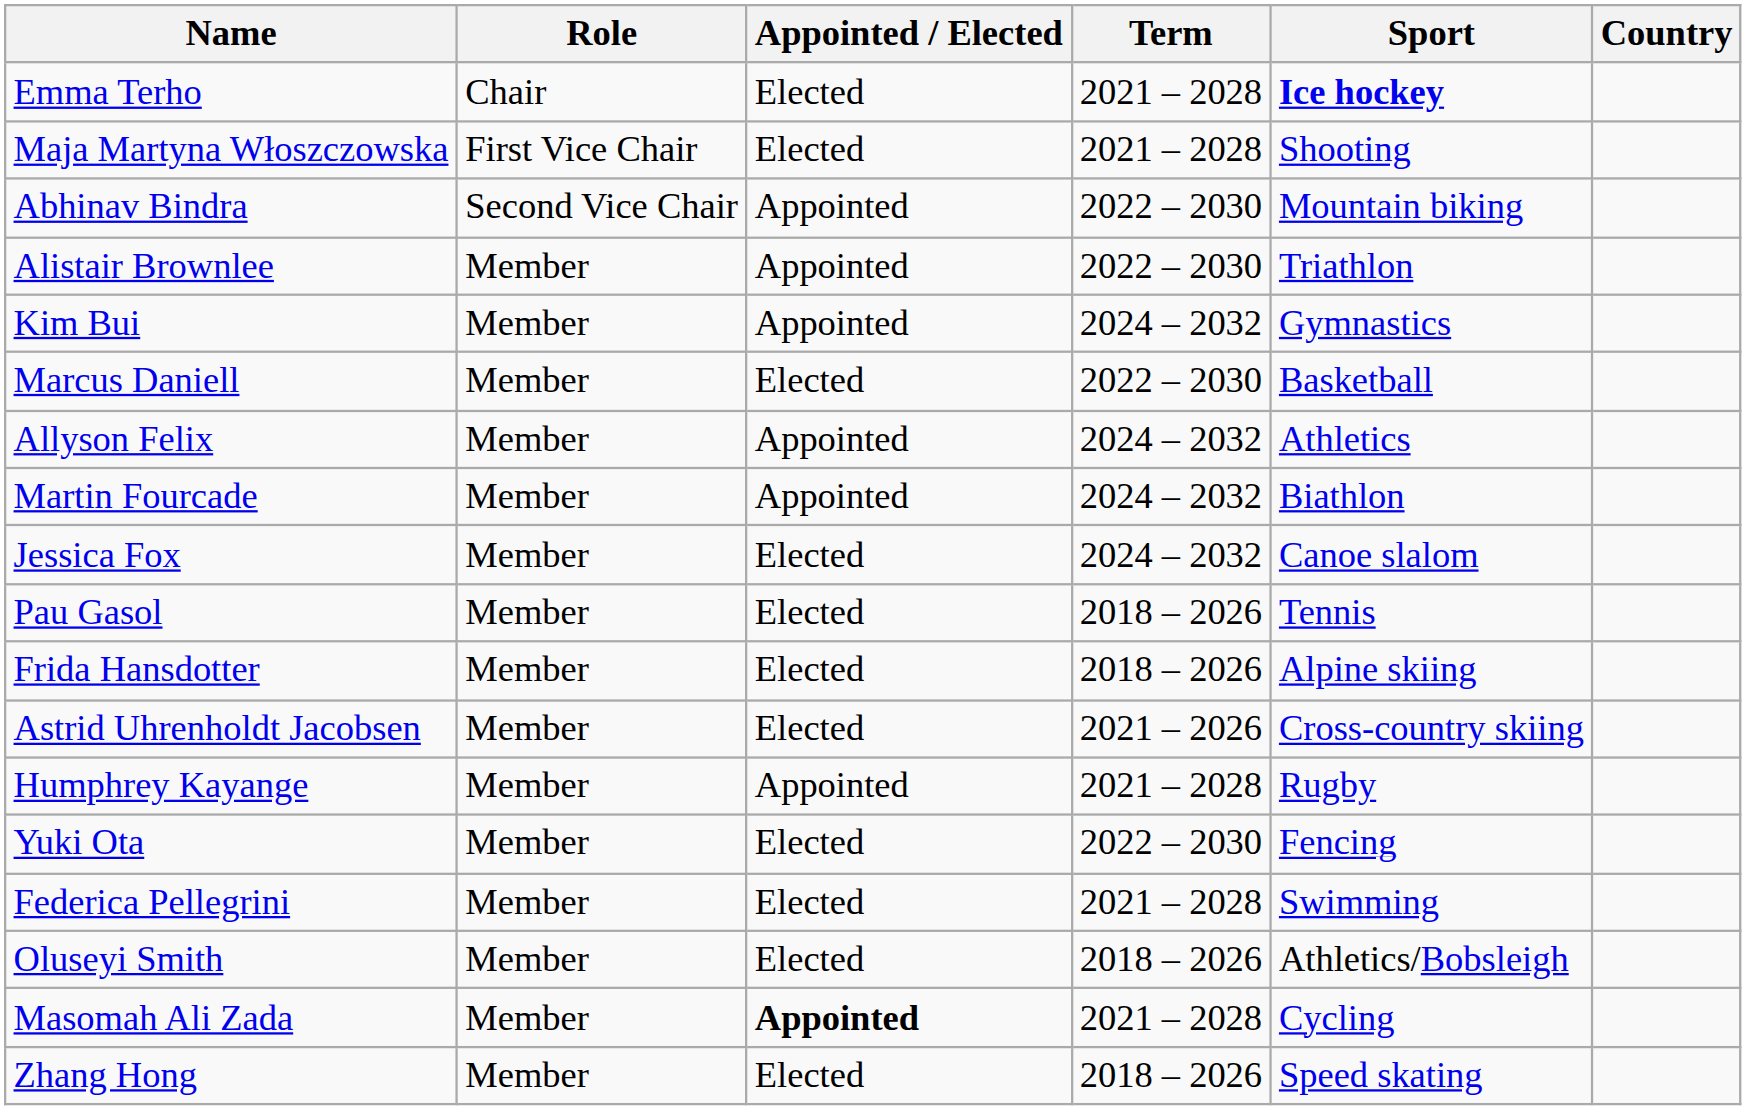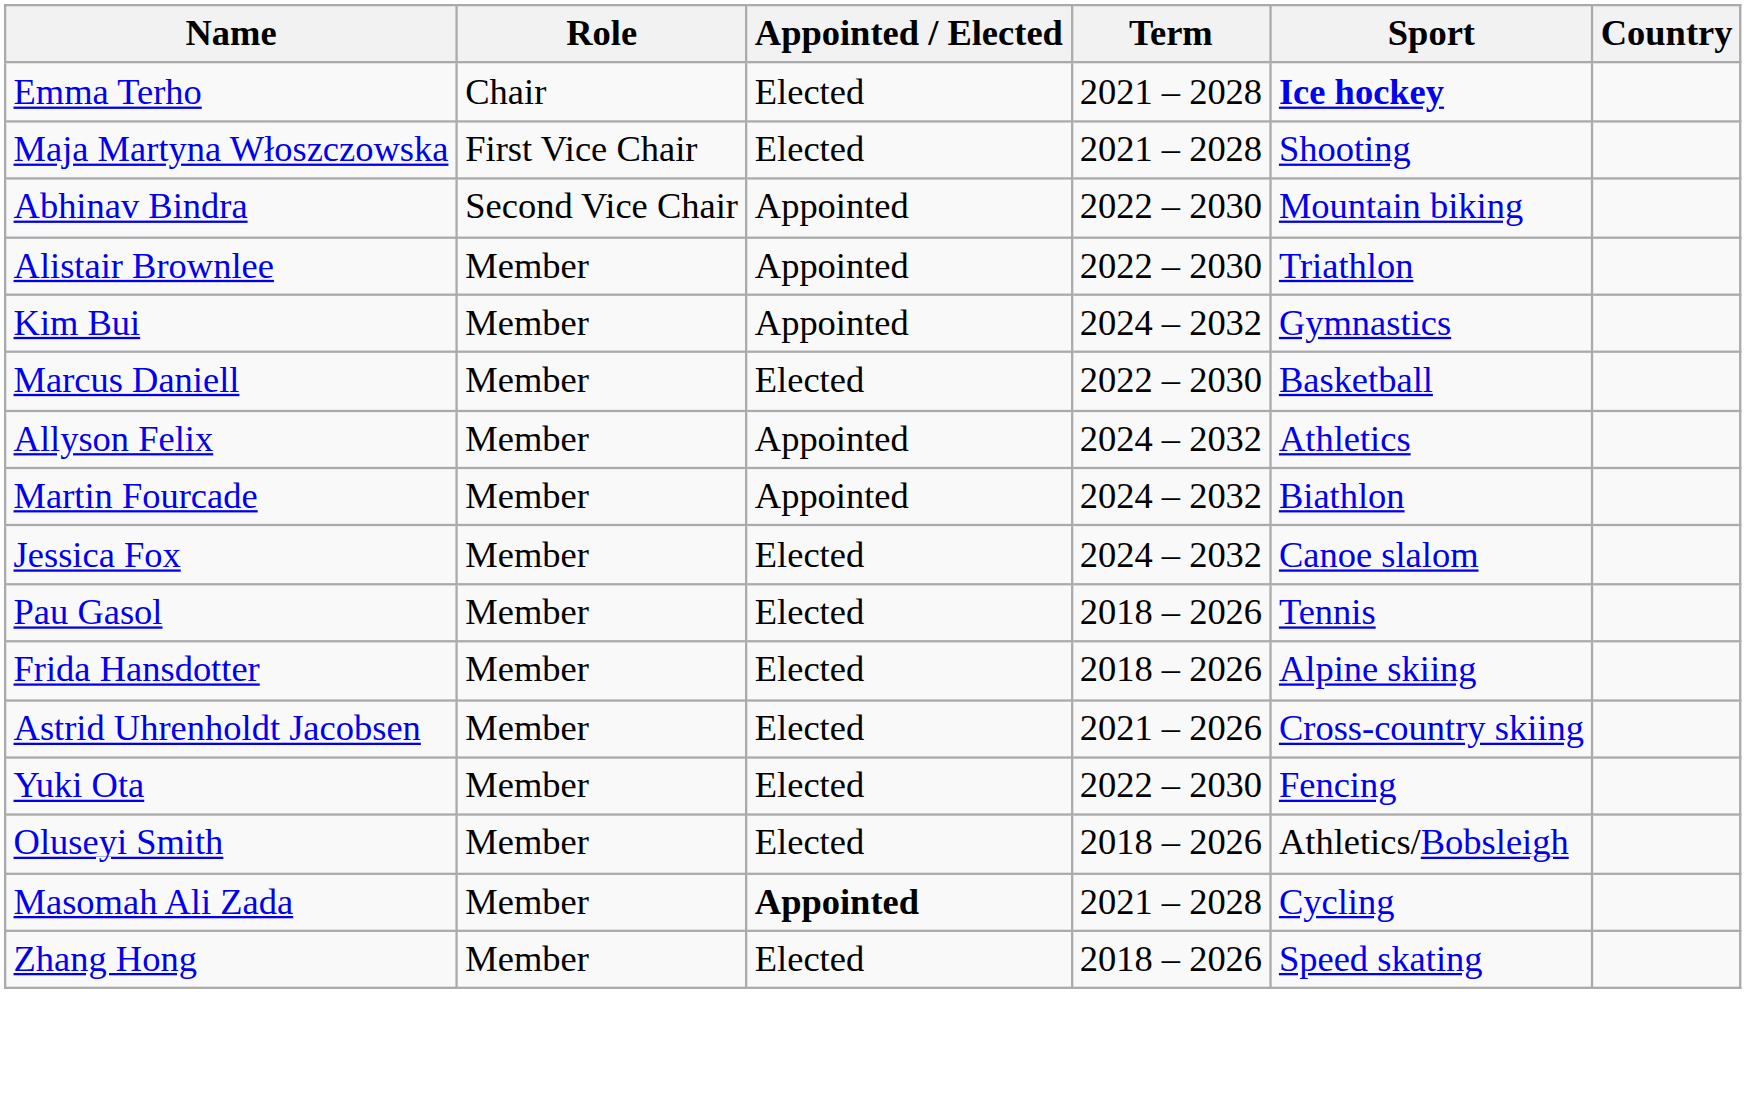 <table class="wikitable sortable">
 <tr>
 <th>Name</th>
 <th>Role</th>
 <th>Appointed / Elected</th>
 <th>Term</th>
 <th>Sport</th>
 <th>Country</th>
 </tr>
 <tr>
 <td><a href='#'>Emma Terho</a></td>
 <td>Chair</td>
 <td>Elected</td>
 <td>2021 – 2028</td>
 <td><strong><a href='#'>Ice hockey</a></strong></td>
 <td></td>
 </tr>
 <tr>
 <td><a href='#'>Maja Martyna Włoszczowska</a></td>
 <td>First Vice Chair</td>
 <td>Elected</td>
 <td>2021 – 2028</td>
 <td><a href='#'>Shooting</a></td>
 <td></td>
 </tr>
 <tr>
 <td><a href='#'>Abhinav Bindra</a></td>
 <td>Second Vice Chair</td>
 <td>Appointed</td>
 <td>2022 – 2030</td>
 <td><a href='#'>Mountain biking</a></td>
 <td></td>
 </tr>
 <tr>
 <td><a href='#'>Alistair Brownlee</a></td>
 <td>Member</td>
 <td>Appointed</td>
 <td>2022 – 2030</td>
 <td><a href='#'>Triathlon</a></td>
 <td></td>
 </tr>
 <tr>
 <td><a href='#'>Kim Bui</a></td>
 <td>Member</td>
 <td>Appointed</td>
 <td>2024 – 2032</td>
 <td><a href='#'>Gymnastics</a></td>
 <td></td>
 </tr>
 <tr>
 <td><a href='#'>Marcus Daniell</a></td>
 <td>Member</td>
 <td>Elected</td>
 <td>2022 – 2030</td>
 <td><a href='#'>Basketball</a></td>
 <td></td>
 </tr>
 <tr>
 <td><a href='#'>Allyson Felix</a></td>
 <td>Member</td>
 <td>Appointed</td>
 <td>2024 – 2032</td>
 <td><a href='#'>Athletics</a></td>
 <td></td>
 </tr>
 <tr>
 <td><a href='#'>Martin Fourcade</a></td>
 <td>Member</td>
 <td>Appointed</td>
 <td>2024 – 2032</td>
 <td><a href='#'>Biathlon</a></td>
 <td></td>
 </tr>
 <tr>
 <td><a href='#'>Jessica Fox</a></td>
 <td>Member</td>
 <td>Elected</td>
 <td>2024 – 2032</td>
 <td><a href='#'>Canoe slalom</a></td>
 <td></td>
 </tr>
 <tr>
 <td><a href='#'>Pau Gasol</a></td>
 <td>Member</td>
 <td>Elected</td>
 <td>2018 – 2026</td>
 <td><a href='#'>Tennis</a></td>
 <td></td>
 </tr>
 <tr>
 <td><a href='#'>Frida Hansdotter</a></td>
 <td>Member</td>
 <td>Elected</td>
 <td>2018 – 2026</td>
 <td><a href='#'>Alpine skiing</a></td>
 <td></td>
 </tr>
 <tr>
 <td><a href='#'>Astrid Uhrenholdt Jacobsen</a></td>
 <td>Member</td>
 <td>Elected</td>
 <td>2021 – 2026</td>
 <td><a href='#'>Cross-country skiing</a></td>
 <td></td>
 </tr>
 <tr>
-<td><a href='#'>Humphrey Kayange</a></td>
-<td>Member</td>
-<td>Appointed</td>
-<td>2021 – 2028</td>
-<td><a href='#'>Rugby</a></td>
-<td></td>
-</tr>
-<tr>
 <td><a href='#'>Yuki Ota</a></td>
 <td>Member</td>
 <td>Elected</td>
 <td>2022 – 2030</td>
 <td><a href='#'>Fencing</a></td>
-<td></td>
-</tr>
-<tr>
-<td><a href='#'>Federica Pellegrini</a></td>
-<td>Member</td>
-<td>Elected</td>
-<td>2021 – 2028</td>
-<td><a href='#'>Swimming</a></td>
 <td></td>
 </tr>
 <tr>
 <td><a href='#'>Oluseyi Smith</a></td>
 <td>Member</td>
 <td>Elected</td>
 <td>2018 – 2026</td>
 <td>Athletics/<a href='#'>Bobsleigh</a></td>
 <td></td>
 </tr>
 <tr>
 <td><a href='#'>Masomah Ali Zada</a></td>
 <td>Member</td>
 <td><strong>Appointed</strong></td>
 <td>2021 – 2028</td>
 <td><a href='#'>Cycling</a></td>
 <td></td>
 </tr>
 <tr>
 <td><a href='#'>Zhang Hong</a></td>
 <td>Member</td>
 <td>Elected</td>
 <td>2018 – 2026</td>
 <td><a href='#'>Speed skating</a></td>
 <td></td>
 </tr>
 </table>
